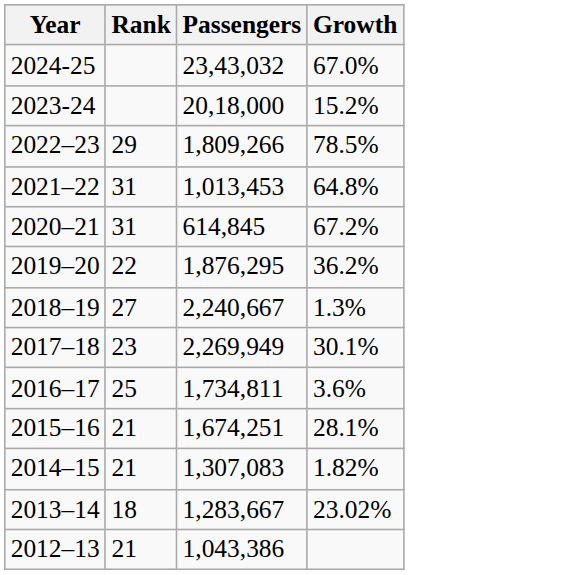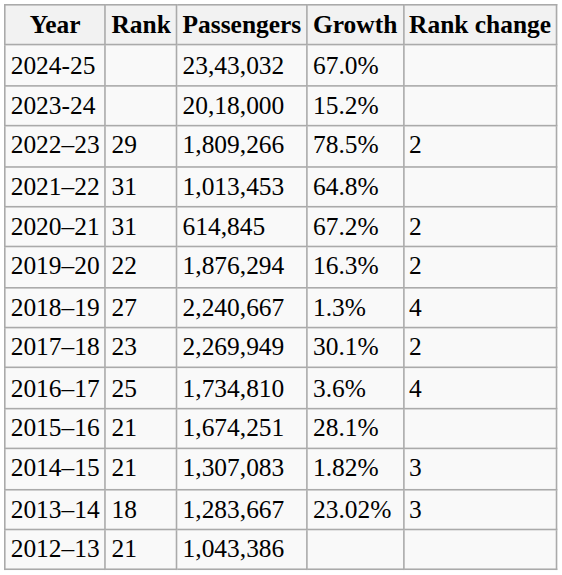 <table class="wikitable sortable">
 <tr>
 <th>Year</th>
 <th>Rank</th>
 <th>Passengers</th>
 <th>Growth</th>
+<th>Rank change</th>
 </tr>
 <tr>
 <td>2024-25</td>
 <td></td>
 <td>23,43,032</td>
 <td> 67.0%</td>
+<td></td>
 </tr>
 <tr |->
 <td>2023-24</td>
 <td></td>
 <td>20,18,000</td>
 <td> 15.2%</td>
+<td></td>
 </tr>
 <tr>
 <td>2022–23</td>
 <td>29</td>
 <td>1,809,266</td>
 <td> 78.5%</td>
+<td> 2</td>
 </tr>
 <tr>
 <td>2021–22</td>
 <td>31</td>
 <td>1,013,453</td>
 <td> 64.8%</td>
+<td></td>
 </tr>
 <tr>
 <td>2020–21</td>
 <td>31</td>
 <td>614,845</td>
 <td> 67.2%</td>
+<td> 2</td>
 </tr>
 <tr>
 <td>2019–20</td>
 <td>22</td>
-<td>1,876,295</td>
-<td> 36.2%</td>
+<td>1,876,294</td>
+<td> 16.3%</td>
+<td> 2</td>
 </tr>
 <tr>
 <td>2018–19</td>
 <td>27</td>
 <td>2,240,667</td>
 <td> 1.3%</td>
+<td> 4</td>
 </tr>
 <tr>
 <td>2017–18</td>
 <td>23</td>
 <td>2,269,949</td>
 <td> 30.1%</td>
+<td> 2</td>
 </tr>
 <tr>
 <td>2016–17</td>
 <td>25</td>
-<td>1,734,811</td>
+<td>1,734,810</td>
 <td> 3.6%</td>
+<td> 4</td>
 </tr>
 <tr>
 <td>2015–16</td>
 <td>21</td>
 <td>1,674,251</td>
 <td> 28.1%</td>
+<td></td>
 </tr>
 <tr>
 <td>2014–15</td>
 <td>21</td>
 <td>1,307,083</td>
 <td> 1.82%</td>
+<td> 3</td>
 </tr>
 <tr>
 <td>2013–14</td>
 <td>18</td>
 <td>1,283,667</td>
 <td> 23.02%</td>
+<td> 3</td>
 </tr>
 <tr>
 <td>2012–13</td>
 <td>21</td>
 <td>1,043,386</td>
 <td></td>
+<td></td>
 </tr>
 </table>
